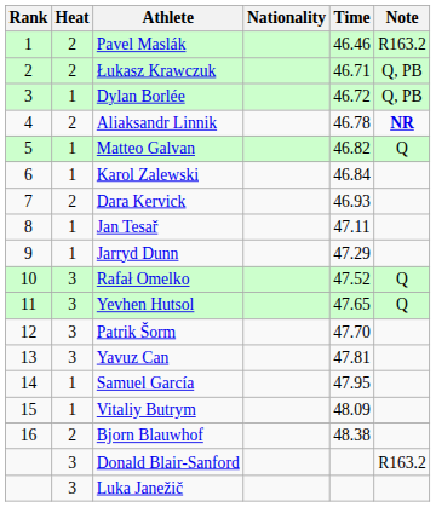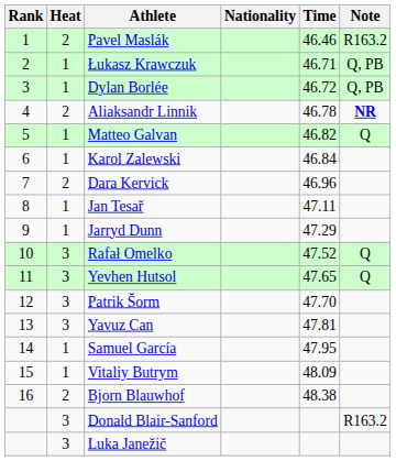 <table class="wikitable sortable" style="text-align:center">
 <tr>
 <th>Rank</th>
 <th>Heat</th>
 <th>Athlete</th>
 <th>Nationality</th>
 <th>Time</th>
 <th>Note</th>
 </tr>
 <tr bgcolor=ccffcc>
 <td>1</td>
 <td>2</td>
 <td align=left><a href='#'>Pavel Maslák</a></td>
 <td align=left></td>
 <td>46.46</td>
 <td>R163.2</td>
 </tr>
 <tr bgcolor=ccffcc>
 <td>2</td>
-<td>2</td>
+<td>1</td>
 <td align=left><a href='#'>Łukasz Krawczuk</a></td>
 <td align=left></td>
 <td>46.71</td>
 <td>Q, PB</td>
 </tr>
 <tr bgcolor=ccffcc>
 <td>3</td>
 <td>1</td>
 <td align=left><a href='#'>Dylan Borlée</a></td>
 <td align=left></td>
 <td>46.72</td>
 <td>Q, PB</td>
 </tr>
 <tr>
 <td>4</td>
 <td>2</td>
 <td align=left><a href='#'>Aliaksandr Linnik</a></td>
 <td align=left></td>
 <td>46.78</td>
 <td><strong><a href='#'>NR</a></strong></td>
 </tr>
 <tr bgcolor=ccffcc>
 <td>5</td>
 <td>1</td>
 <td align=left><a href='#'>Matteo Galvan</a></td>
 <td align=left></td>
 <td>46.82</td>
 <td>Q</td>
 </tr>
 <tr>
 <td>6</td>
 <td>1</td>
 <td align=left><a href='#'>Karol Zalewski</a></td>
 <td align=left></td>
 <td>46.84</td>
 <td></td>
 </tr>
 <tr>
 <td>7</td>
 <td>2</td>
 <td align=left><a href='#'>Dara Kervick</a></td>
 <td align=left></td>
-<td>46.93</td>
+<td>46.96</td>
 <td></td>
 </tr>
 <tr>
 <td>8</td>
 <td>1</td>
 <td align=left><a href='#'>Jan Tesař</a></td>
 <td align=left></td>
 <td>47.11</td>
 <td></td>
 </tr>
 <tr>
 <td>9</td>
 <td>1</td>
 <td align=left><a href='#'>Jarryd Dunn</a></td>
 <td align=left></td>
 <td>47.29</td>
 <td></td>
 </tr>
 <tr bgcolor=ccffcc>
 <td>10</td>
 <td>3</td>
 <td align=left><a href='#'>Rafał Omelko</a></td>
 <td align=left></td>
 <td>47.52</td>
 <td>Q</td>
 </tr>
 <tr bgcolor=ccffcc>
 <td>11</td>
 <td>3</td>
 <td align=left><a href='#'>Yevhen Hutsol</a></td>
 <td align=left></td>
 <td>47.65</td>
 <td>Q</td>
 </tr>
 <tr>
 <td>12</td>
 <td>3</td>
 <td align=left><a href='#'>Patrik Šorm</a></td>
 <td align=left></td>
 <td>47.70</td>
 <td></td>
 </tr>
 <tr>
 <td>13</td>
 <td>3</td>
 <td align=left><a href='#'>Yavuz Can</a></td>
 <td align=left></td>
 <td>47.81</td>
 <td></td>
 </tr>
 <tr>
 <td>14</td>
 <td>1</td>
 <td align=left><a href='#'>Samuel García</a></td>
 <td align=left></td>
 <td>47.95</td>
 <td></td>
 </tr>
 <tr>
 <td>15</td>
 <td>1</td>
 <td align=left><a href='#'>Vitaliy Butrym</a></td>
 <td align=left></td>
 <td>48.09</td>
 <td></td>
 </tr>
 <tr>
 <td>16</td>
 <td>2</td>
 <td align=left><a href='#'>Bjorn Blauwhof</a></td>
 <td align=left></td>
 <td>48.38</td>
 <td></td>
 </tr>
 <tr>
 <td></td>
 <td>3</td>
 <td align=left><a href='#'>Donald Blair-Sanford</a></td>
 <td align=left></td>
 <td></td>
 <td>R163.2</td>
 </tr>
 <tr>
 <td></td>
 <td>3</td>
 <td align=left><a href='#'>Luka Janežič</a></td>
 <td align=left></td>
 <td></td>
 <td></td>
 </tr>
 </table>
